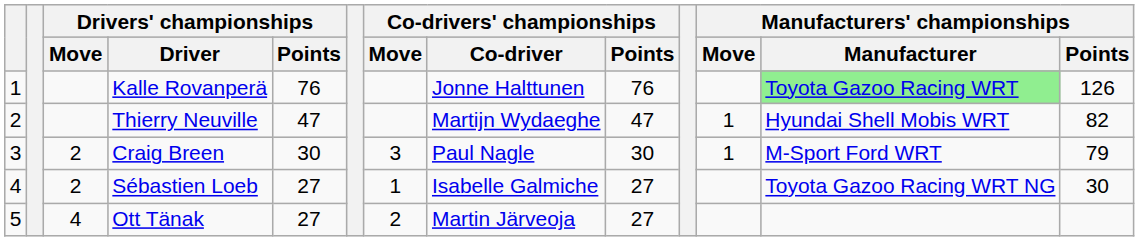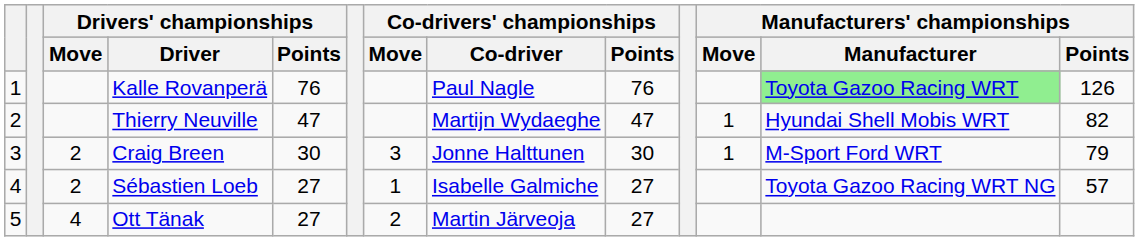 <table class="wikitable" style="font-size:85%;">
 <tr>
 <th rowspan="2"></th>
 <th rowspan="7" style="width:5px;"></th>
 <th colspan="3">Drivers' championships</th>
 <th rowspan="7" style="width:5px;"></th>
 <th colspan="3" nowrap>Co-drivers' championships</th>
 <th rowspan="7" style="width:5px;"></th>
 <th colspan="3" nowrap>Manufacturers' championships</th>
 </tr>
 <tr>
 <th>Move</th>
 <th>Driver</th>
 <th>Points</th>
 <th>Move</th>
 <th>Co-driver</th>
 <th>Points</th>
 <th>Move</th>
 <th>Manufacturer</th>
 <th>Points</th>
 </tr>
 <tr>
 <td align="center">1</td>
 <td align="center"></td>
 <td><a href='#'>Kalle Rovanperä</a></td>
 <td align="center">76</td>
 <td align="center"></td>
-<td><a href='#'>Jonne Halttunen</a></td>
+<td><a href='#'>Paul Nagle</a></td>
 <td align="center">76</td>
 <td align="center"></td>
 <td style="background: lightgreen;"><a href='#'>Toyota Gazoo Racing WRT</a></td>
 <td align="center">126</td>
 </tr>
 <tr>
 <td align="center">2</td>
 <td align="center"></td>
 <td><a href='#'>Thierry Neuville</a></td>
 <td align="center">47</td>
 <td align="center"></td>
 <td><a href='#'>Martijn Wydaeghe</a></td>
 <td align="center">47</td>
 <td align="center"> 1</td>
 <td><a href='#'>Hyundai Shell Mobis WRT</a></td>
 <td align="center">82</td>
 </tr>
 <tr>
 <td align="center">3</td>
 <td align="center"> 2</td>
 <td><a href='#'>Craig Breen</a></td>
 <td align="center">30</td>
 <td align="center"> 3</td>
-<td><a href='#'>Paul Nagle</a></td>
+<td><a href='#'>Jonne Halttunen</a></td>
 <td align="center">30</td>
 <td align="center"> 1</td>
 <td><a href='#'>M-Sport Ford WRT</a></td>
 <td align="center">79</td>
 </tr>
 <tr>
 <td align="center">4</td>
 <td align="center"> 2</td>
 <td><a href='#'>Sébastien Loeb</a></td>
 <td align="center">27</td>
 <td align="center"> 1</td>
 <td><a href='#'>Isabelle Galmiche</a></td>
 <td align="center">27</td>
 <td align="center"></td>
 <td><a href='#'>Toyota Gazoo Racing WRT NG</a></td>
-<td align="center">30</td>
+<td align="center">57</td>
 </tr>
 <tr>
 <td align="center">5</td>
 <td align="center"> 4</td>
 <td><a href='#'>Ott Tänak</a></td>
 <td align="center">27</td>
 <td align="center"> 2</td>
 <td><a href='#'>Martin Järveoja</a></td>
 <td align="center">27</td>
 <td></td>
 <td></td>
 <td></td>
 </tr>
 </table>
